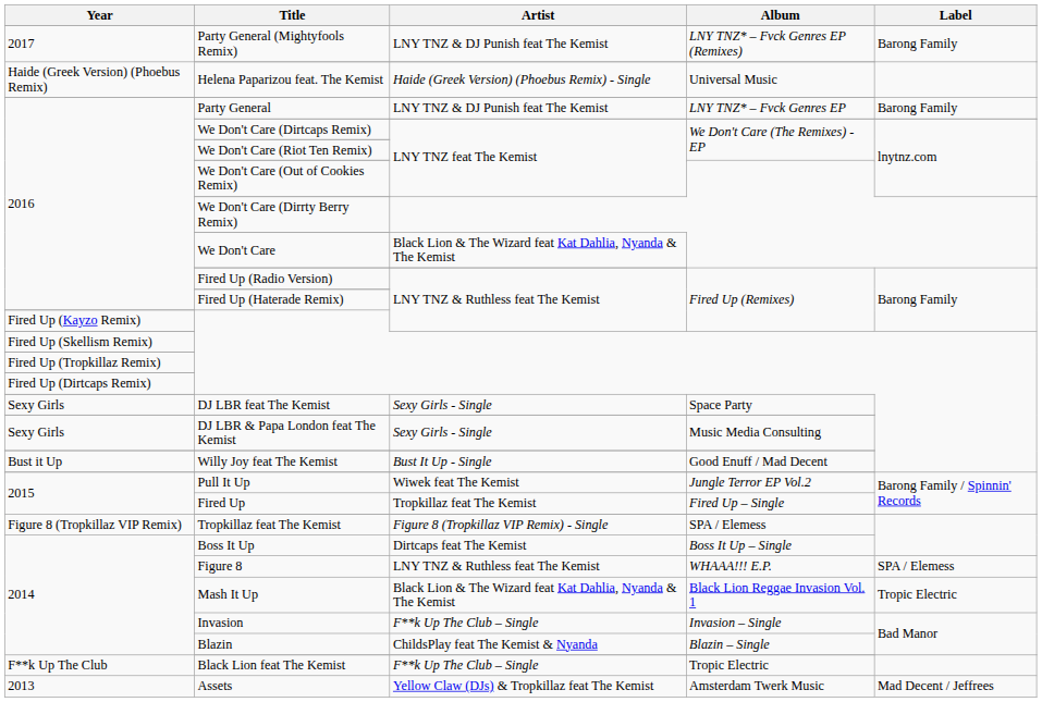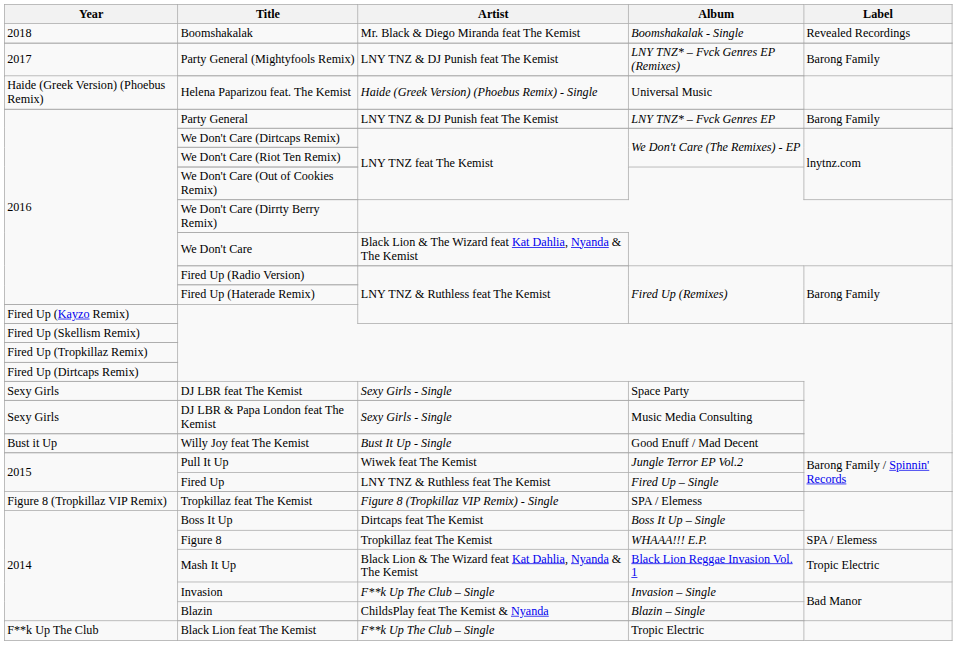 <table class="wikitable">
 <tr>
 <th>Year</th>
 <th>Title</th>
 <th>Artist</th>
 <th>Album</th>
 <th>Label</th>
+</tr>
+<tr>
+<td>2018</td>
+<td>Boomshakalak</td>
+<td>Mr. Black & Diego Miranda feat The Kemist</td>
+<td><em>Boomshakalak - Single</em></td>
+<td>Revealed Recordings</td>
 </tr>
 <tr>
 </tr>
 <tr>
 <td rowspan = 2>2017</td>
 <td>Party General (Mightyfools Remix)</td>
 <td>LNY TNZ & DJ Punish feat The Kemist</td>
 <td><em>LNY TNZ* – Fvck Genres EP (Remixes)</em></td>
 <td>Barong Family</td>
 </tr>
 <tr>
 </tr>
 <tr>
 <td>Haide (Greek Version) (Phoebus Remix)</td>
 <td>Helena Paparizou feat. The Kemist</td>
 <td><em>Haide (Greek Version) (Phoebus Remix) - Single</em></td>
 <td>Universal Music</td>
 </tr>
 <tr>
 </tr>
 <tr>
 <td rowspan = 15>2016</td>
 <td>Party General</td>
 <td>LNY TNZ & DJ Punish feat The Kemist</td>
 <td><em>LNY TNZ* – Fvck Genres EP</em></td>
 <td>Barong Family</td>
 </tr>
 <tr>
 </tr>
 <tr>
 <td>We Don't Care (Dirtcaps Remix)</td>
 <td rowspan = 5>LNY TNZ feat The Kemist</td>
 <td rowspan = 4><em>We Don't Care (The Remixes) - EP</em></td>
 <td rowspan = 5>lnytnz.com</td>
 </tr>
 <tr>
 </tr>
 <tr>
 <td>We Don't Care (Riot Ten Remix)</td>
 </tr>
 <tr>
 </tr>
 <tr>
 <td>We Don't Care (Out of Cookies Remix)</td>
 </tr>
 <tr>
 </tr>
 <tr>
 <td>We Don't Care (Dirrty Berry Remix)</td>
 </tr>
 <tr>
 </tr>
 <tr>
 <td>We Don't Care</td>
 <td>Black Lion & The Wizard feat <a href='#'>Kat Dahlia</a>, <a href='#'>Nyanda</a> & The Kemist</td>
 </tr>
 <tr>
 </tr>
 <tr>
 <td>Fired Up (Radio Version)</td>
 <td rowspan = 6>LNY TNZ & Ruthless feat The Kemist</td>
 <td rowspan = 6><em>Fired Up (Remixes)</em></td>
 <td rowspan = 6>Barong Family</td>
 </tr>
 <tr>
 </tr>
 <tr>
 <td>Fired Up (Haterade Remix)</td>
 </tr>
 <tr>
 </tr>
 <tr>
 <td>Fired Up (<a href='#'>Kayzo</a> Remix)</td>
 </tr>
 <tr>
 </tr>
 <tr>
 <td>Fired Up (Skellism Remix)</td>
 </tr>
 <tr>
 </tr>
 <tr>
 <td>Fired Up (Tropkillaz Remix)</td>
 </tr>
 <tr>
 </tr>
 <tr>
 <td>Fired Up (Dirtcaps Remix)</td>
 </tr>
 <tr>
 </tr>
 <tr>
 <td>Sexy Girls</td>
 <td>DJ LBR feat The Kemist</td>
 <td><em>Sexy Girls - Single</em></td>
 <td>Space Party</td>
 </tr>
 <tr>
 </tr>
 <tr>
 <td>Sexy Girls</td>
 <td>DJ LBR & Papa London feat The Kemist</td>
 <td><em>Sexy Girls - Single</em></td>
 <td>Music Media Consulting</td>
 </tr>
 <tr>
 </tr>
 <tr>
 <td>Bust it Up</td>
 <td>Willy Joy feat The Kemist</td>
 <td><em>Bust It Up - Single</em></td>
 <td>Good Enuff / Mad Decent</td>
 </tr>
 <tr>
 </tr>
 <tr>
 <td rowspan = 3>2015</td>
 <td>Pull It Up</td>
 <td>Wiwek feat The Kemist</td>
 <td><em>Jungle Terror EP Vol.2</em></td>
 <td rowspan = 2>Barong Family / <a href='#'>Spinnin' Records</a></td>
 </tr>
 <tr>
 <td>Fired Up</td>
-<td>Tropkillaz feat The Kemist</td>
+<td>LNY TNZ & Ruthless feat The Kemist</td>
 <td><em>Fired Up – Single</em></td>
 </tr>
 <tr>
 </tr>
 <tr>
 <td>Figure 8 (Tropkillaz VIP Remix)</td>
 <td>Tropkillaz feat The Kemist</td>
 <td><em>Figure 8 (Tropkillaz VIP Remix) - Single</em></td>
 <td>SPA / Elemess</td>
 </tr>
 <tr>
 <td rowspan = 6>2014</td>
 <td>Boss It Up</td>
 <td>Dirtcaps feat The Kemist</td>
 <td><em> Boss It Up – Single</em></td>
 </tr>
 <tr>
 <td>Figure 8</td>
-<td>LNY TNZ & Ruthless feat The Kemist</td>
+<td>Tropkillaz feat The Kemist</td>
 <td><em>WHAAA!!! E.P.</em></td>
 <td>SPA / Elemess</td>
 </tr>
 <tr>
 <td>Mash It Up</td>
 <td>Black Lion & The Wizard feat <a href='#'>Kat Dahlia</a>, <a href='#'>Nyanda</a> & The Kemist</td>
 <td><a href='#'>Black Lion Reggae Invasion Vol. 1</a></td>
 <td>Tropic Electric</td>
 </tr>
 <tr>
 <td>Invasion</td>
 <td><em>F**k Up The Club – Single</em></td>
 <td><em>Invasion – Single</em></td>
 <td rowspan = 2>Bad Manor</td>
 </tr>
 <tr>
 <td>Blazin</td>
 <td>ChildsPlay feat The Kemist & <a href='#'>Nyanda</a></td>
 <td><em>Blazin – Single</em></td>
 </tr>
 <tr>
 </tr>
 <tr>
 <td>F**k Up The Club</td>
 <td>Black Lion feat The Kemist</td>
 <td><em>F**k Up The Club – Single</em></td>
 <td>Tropic Electric</td>
 </tr>
-<tr>
-<td>2013</td>
-<td>Assets </td>
-<td><a href='#'>Yellow Claw (DJs)</a> & Tropkillaz feat The Kemist</td>
-<td>Amsterdam Twerk Music</td>
-<td>Mad Decent / Jeffrees</td>
-</tr>
 </table>
